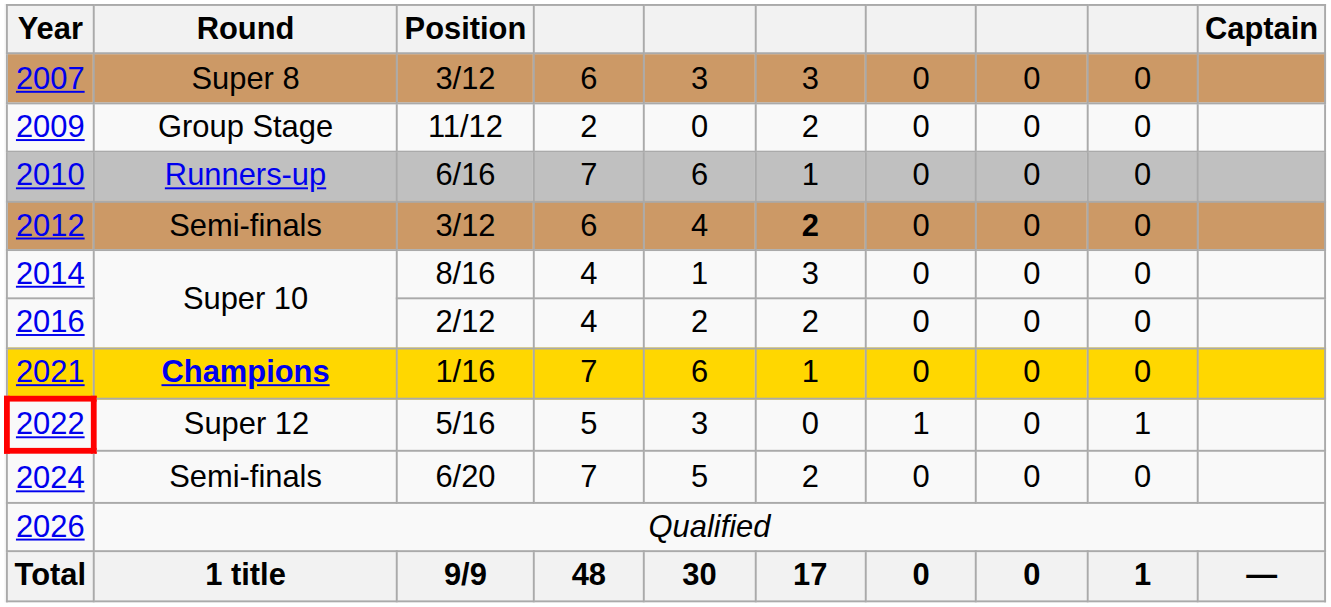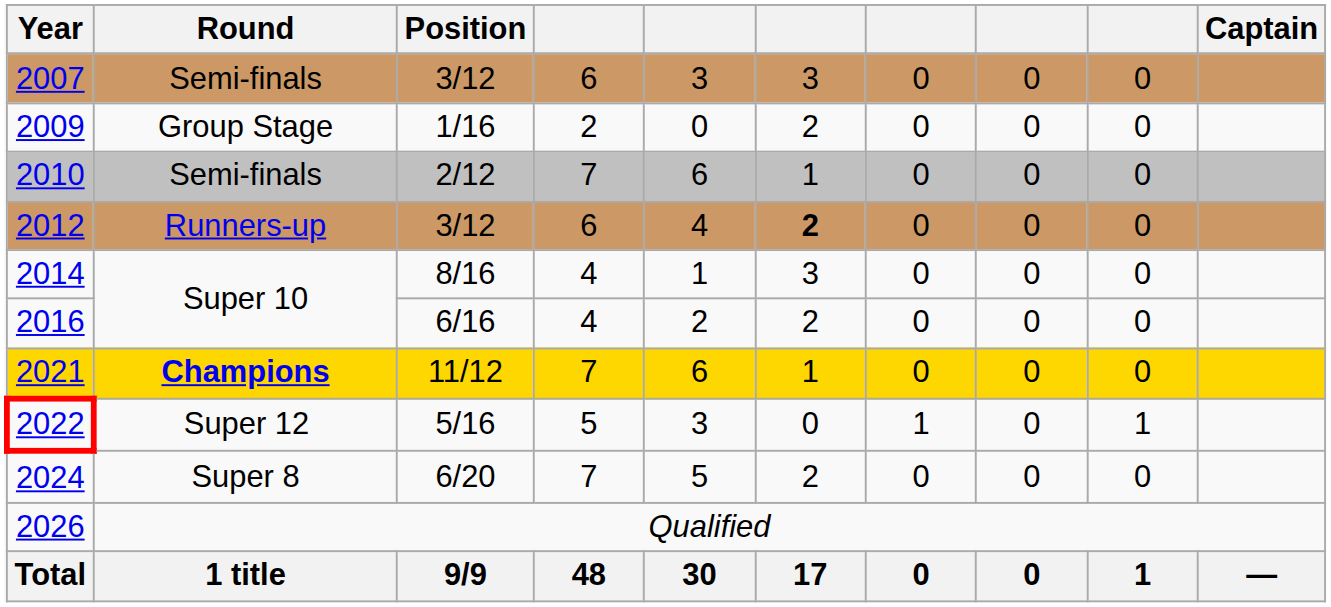 <table class="wikitable" style="text-align: center; width=900px;">
 <tr>
 <th scope=col>Year</th>
 <th width=150>Round</th>
 <th width=50>Position</th>
 <th width=50></th>
 <th width=50></th>
 <th width=50></th>
 <th width=50></th>
 <th width=50></th>
 <th width=50></th>
 <th width=50>Captain</th>
 </tr>
 <tr style="background:#c96;">
 <td> <a href='#'>2007</a></td>
-<td>Super 8</td>
+<td>Semi-finals</td>
 <td>3/12</td>
 <td>6</td>
 <td>3</td>
 <td>3</td>
 <td>0</td>
 <td>0</td>
 <td>0</td>
 <td></td>
 </tr>
 <tr>
 <td> <a href='#'>2009</a></td>
 <td>Group Stage</td>
-<td>11/12</td>
+<td>1/16</td>
 <td>2</td>
 <td>0</td>
 <td>2</td>
 <td>0</td>
 <td>0</td>
 <td>0</td>
 <td></td>
 </tr>
 <tr style="background:silver;">
 <td> <a href='#'>2010</a></td>
-<td><a href='#'>Runners-up</a></td>
-<td>6/16</td>
+<td>Semi-finals</td>
+<td>2/12</td>
 <td>7</td>
 <td>6</td>
 <td>1</td>
 <td>0</td>
 <td>0</td>
 <td>0</td>
 <td></td>
 </tr>
 <tr style="background:#c96;">
 <td> <a href='#'>2012</a></td>
-<td>Semi-finals</td>
+<td><a href='#'>Runners-up</a></td>
 <td>3/12</td>
 <td>6</td>
 <td>4</td>
 <td><strong>2</strong></td>
 <td>0</td>
 <td>0</td>
 <td>0</td>
 <td></td>
 </tr>
 <tr>
 <td> <a href='#'>2014</a></td>
 <td rowspan=2>Super 10</td>
 <td>8/16</td>
 <td>4</td>
 <td>1</td>
 <td>3</td>
 <td>0</td>
 <td>0</td>
 <td>0</td>
 <td></td>
 </tr>
 <tr>
 <td> <a href='#'>2016</a></td>
-<td>2/12</td>
+<td>6/16</td>
 <td>4</td>
 <td>2</td>
 <td>2</td>
 <td>0</td>
 <td>0</td>
 <td>0</td>
 <td></td>
 </tr>
 <tr |- style="background:gold;">
 <td>  <a href='#'>2021</a></td>
 <td><strong><a href='#'>Champions</a></strong></td>
-<td>1/16</td>
+<td>11/12</td>
 <td>7</td>
 <td>6</td>
 <td>1</td>
 <td>0</td>
 <td>0</td>
 <td>0</td>
 <td></td>
 </tr>
 <tr>
 <td style="border: 3px solid red"> <a href='#'>2022</a></td>
 <td>Super 12</td>
 <td>5/16</td>
 <td>5</td>
 <td>3</td>
 <td>0</td>
 <td>1</td>
 <td>0</td>
 <td>1</td>
 <td></td>
 </tr>
 <tr>
 <td>  <a href='#'>2024</a></td>
-<td>Semi-finals</td>
+<td>Super 8</td>
 <td>6/20</td>
 <td>7</td>
 <td>5</td>
 <td>2</td>
 <td>0</td>
 <td>0</td>
 <td>0</td>
 <td></td>
 </tr>
 <tr>
 <td>  <a href='#'>2026</a></td>
 <td colspan=9><em>Qualified</em></td>
 </tr>
 <tr>
 <th><strong>Total</strong></th>
 <th><strong>1 title</strong></th>
 <th><strong>9/9</strong></th>
 <th><strong>48</strong></th>
 <th><strong>30</strong></th>
 <th><strong>17</strong></th>
 <th><strong>0</strong></th>
 <th><strong>0</strong></th>
 <th><strong>1</strong></th>
 <th>—</th>
 </tr>
 </table>
